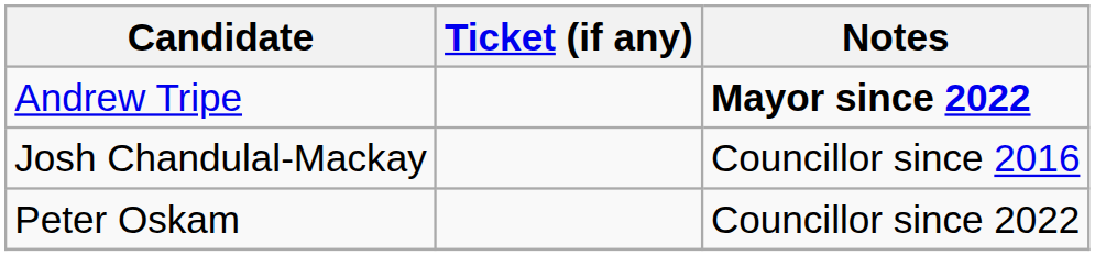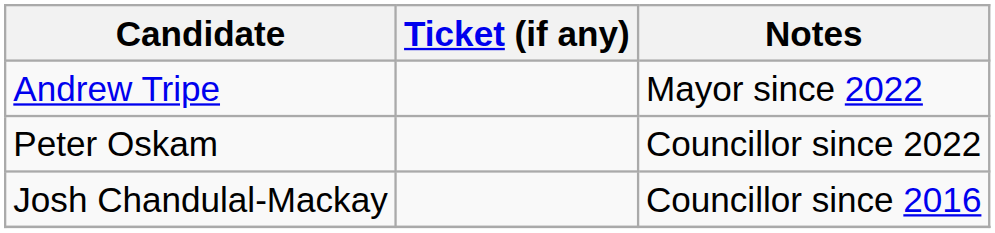 <table class="wikitable" style="font-size: 95%">
 <tr>
 <th>Candidate</th>
 <th><a href='#'>Ticket</a> (if any)</th>
 <th>Notes</th>
 </tr>
 <tr>
 <td><a href='#'>Andrew Tripe</a></td>
 <td></td>
-<td><strong>Mayor since <a href='#'>2022</a></strong></td>
+<td>Mayor since <a href='#'>2022</a></td>
+</tr>
+<tr>
+<td>Peter Oskam</td>
+<td></td>
+<td>Councillor since 2022</td>
 </tr>
 <tr>
 <td>Josh Chandulal-Mackay</td>
 <td></td>
 <td>Councillor since <a href='#'>2016</a></td>
 </tr>
 <tr>
-<td>Peter Oskam</td>
-<td></td>
-<td>Councillor since 2022</td>
-</tr>
-<tr>
 </tr>
 </table>
